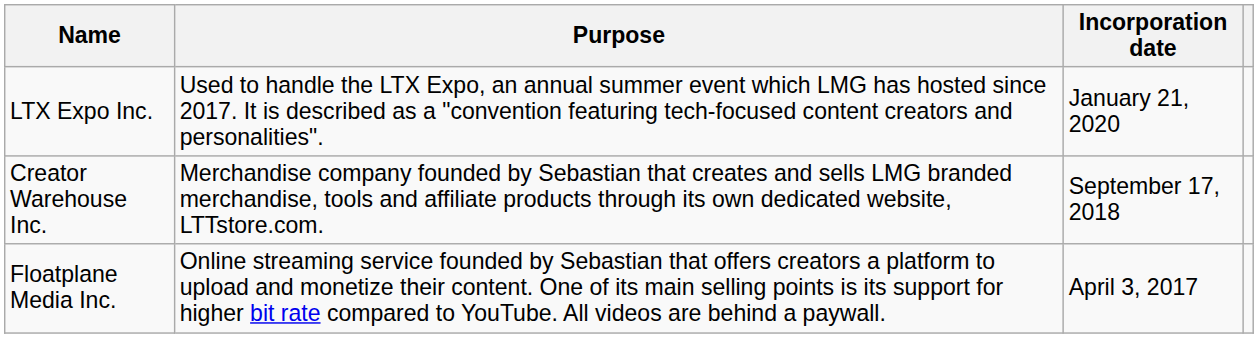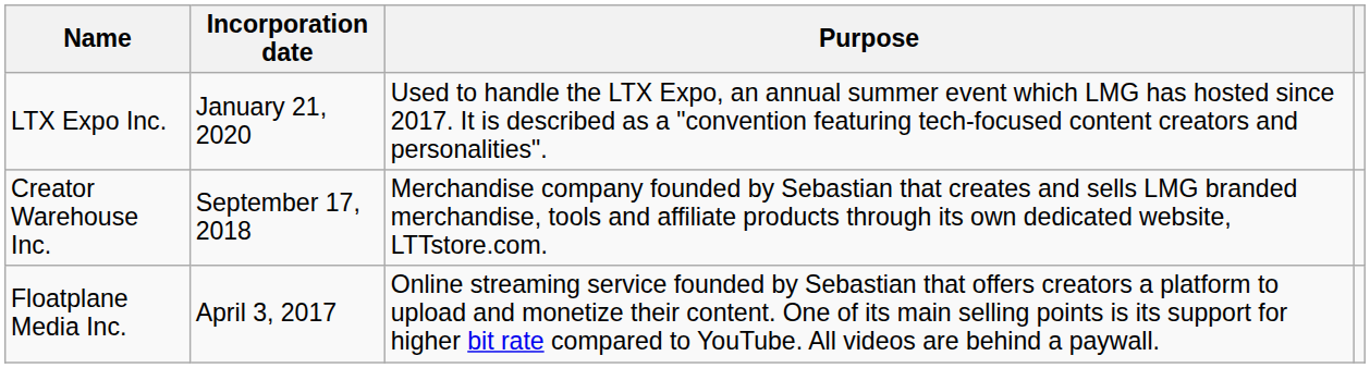 <table class="wikitable">
 <tr>
 <th>Name</th>
+<th>Incorporation date</th>
 <th>Purpose</th>
-<th>Incorporation date</th>
 <th></th>
 </tr>
 <tr>
 <td>LTX Expo Inc.</td>
+<td>January 21, 2020</td>
 <td>Used to handle the LTX Expo, an annual summer event which LMG has hosted since 2017. It is described as a "convention featuring tech-focused content creators and personalities".</td>
-<td>January 21, 2020</td>
 <td></td>
 </tr>
 <tr>
 <td>Creator Warehouse Inc.</td>
+<td>September 17, 2018</td>
 <td>Merchandise company founded by Sebastian that creates and sells LMG branded merchandise, tools and affiliate products through its own dedicated website, LTTstore.com.</td>
-<td>September 17, 2018</td>
 <td></td>
 </tr>
 <tr>
 <td>Floatplane Media Inc.</td>
+<td>April 3, 2017</td>
 <td>Online streaming service founded by Sebastian that offers creators a platform to upload and monetize their content. One of its main selling points is its support for higher <a href='#'>bit rate</a> compared to YouTube. All videos are behind a paywall.</td>
-<td>April 3, 2017</td>
 <td></td>
 </tr>
 </table>
